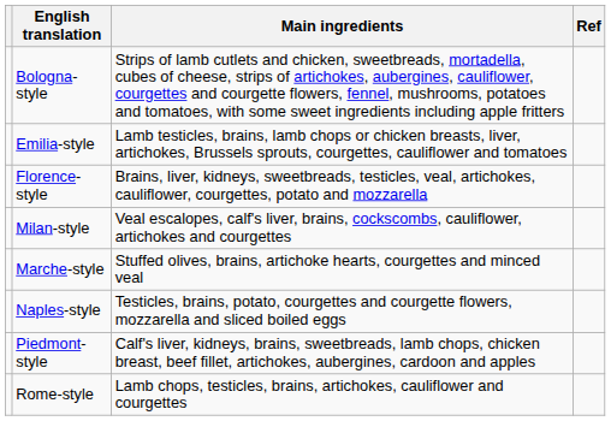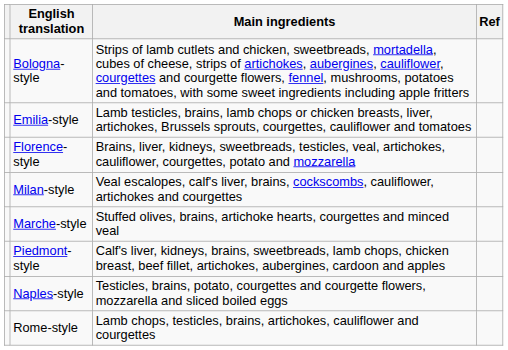 <table class="wikitable plainrowheaders" style="text-align: left; margin-right: 0;">
 <tr>
 <th scope="col"></th>
 <th scope="col">English translation</th>
 <th scope="col">Main ingredients</th>
 <th scope="col">Ref</th>
 </tr>
 <tr>
 <td></td>
 <td><a href='#'>Bologna</a>-style</td>
 <td>Strips of lamb cutlets and chicken, sweetbreads, <a href='#'>mortadella</a>, cubes of cheese, strips of <a href='#'>artichokes</a>, <a href='#'>aubergines</a>, <a href='#'>cauliflower</a>, <a href='#'>courgettes</a> and courgette flowers, <a href='#'>fennel</a>, mushrooms, potatoes and tomatoes, with some sweet ingredients including apple fritters</td>
 <td></td>
 </tr>
 <tr>
 <td></td>
 <td><a href='#'>Emilia</a>-style</td>
 <td>Lamb testicles, brains, lamb chops or chicken breasts, liver, artichokes, Brussels sprouts, courgettes, cauliflower and tomatoes</td>
 <td></td>
 </tr>
 <tr>
 <td></td>
 <td><a href='#'>Florence</a>-style</td>
 <td>Brains, liver, kidneys, sweetbreads, testicles, veal, artichokes, cauliflower, courgettes, potato and <a href='#'>mozzarella</a></td>
 <td></td>
 </tr>
 <tr>
 <td></td>
 <td><a href='#'>Milan</a>-style</td>
 <td>Veal escalopes, calf's liver, brains, <a href='#'>cockscombs</a>, cauliflower, artichokes and courgettes</td>
 <td></td>
 </tr>
 <tr>
 <td></td>
 <td><a href='#'>Marche</a>-style</td>
 <td>Stuffed olives, brains, artichoke hearts, courgettes and minced veal</td>
 <td></td>
 </tr>
 <tr>
 <td></td>
+<td><a href='#'>Piedmont</a>-style</td>
+<td>Calf's liver, kidneys, brains, sweetbreads, lamb chops, chicken breast, beef fillet, artichokes, aubergines, cardoon and apples</td>
+<td><br></td>
+</tr>
+<tr>
+<td></td>
 <td><a href='#'>Naples</a>-style</td>
 <td>Testicles, brains, potato, courgettes and courgette flowers, mozzarella and sliced boiled eggs</td>
 <td></td>
-</tr>
-<tr>
-<td></td>
-<td><a href='#'>Piedmont</a>-style</td>
-<td>Calf's liver, kidneys, brains, sweetbreads, lamb chops, chicken breast, beef fillet, artichokes, aubergines, cardoon and apples</td>
-<td><br></td>
 </tr>
 <tr>
 <td></td>
 <td>Rome-style</td>
 <td>Lamb chops, testicles, brains, artichokes, cauliflower and courgettes</td>
 <td></td>
 </tr>
 </table>
